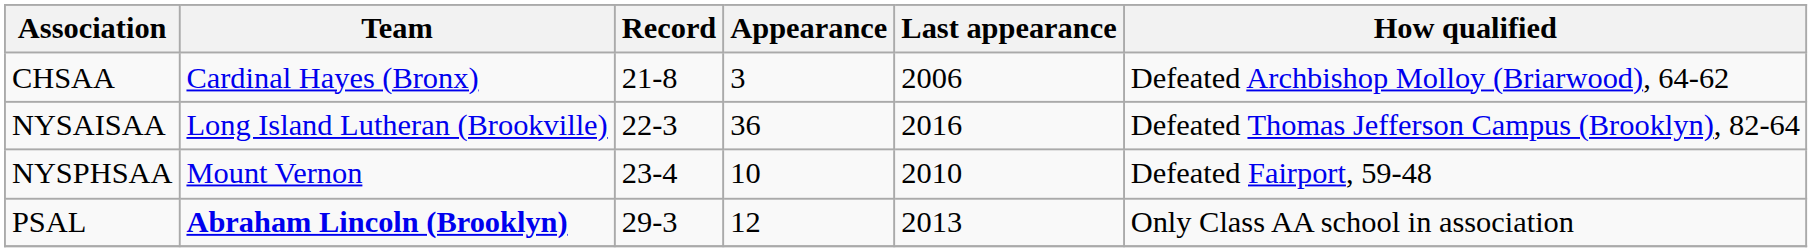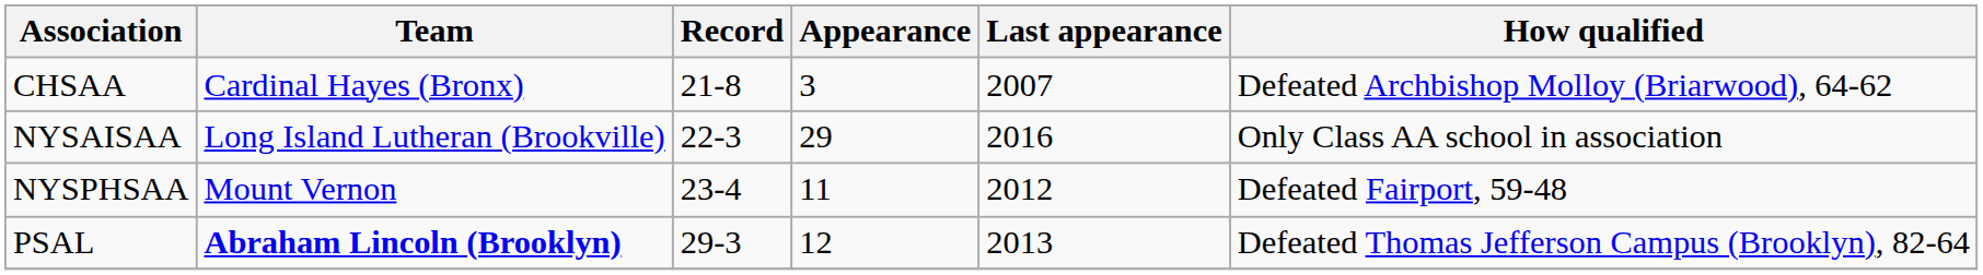 <table class="wikitable sortable" style="text-align:left;">
 <tr>
 <th>Association</th>
 <th>Team</th>
 <th>Record</th>
 <th data-sort-type="number">Appearance</th>
 <th>Last appearance</th>
 <th>How qualified</th>
 </tr>
 <tr>
 <td>CHSAA</td>
 <td><a href='#'>Cardinal Hayes (Bronx)</a></td>
 <td>21-8</td>
 <td>3</td>
-<td>2006</td>
+<td>2007</td>
 <td>Defeated <a href='#'>Archbishop Molloy (Briarwood)</a>, 64-62</td>
 </tr>
 <tr>
 <td>NYSAISAA</td>
 <td><a href='#'>Long Island Lutheran (Brookville)</a></td>
 <td>22-3</td>
-<td>36</td>
+<td>29</td>
 <td>2016</td>
-<td>Defeated <a href='#'>Thomas Jefferson Campus (Brooklyn)</a>, 82-64</td>
+<td>Only Class AA school in association</td>
 </tr>
 <tr>
 <td>NYSPHSAA</td>
 <td><a href='#'>Mount Vernon</a></td>
 <td>23-4</td>
-<td>10</td>
-<td>2010</td>
+<td>11</td>
+<td>2012</td>
 <td>Defeated <a href='#'>Fairport</a>, 59-48</td>
 </tr>
 <tr>
 <td>PSAL</td>
 <td><strong><a href='#'>Abraham Lincoln (Brooklyn)</a></strong></td>
 <td>29-3</td>
 <td>12</td>
 <td>2013</td>
-<td>Only Class AA school in association</td>
+<td>Defeated <a href='#'>Thomas Jefferson Campus (Brooklyn)</a>, 82-64</td>
 </tr>
 <tr>
 </tr>
 </table>
